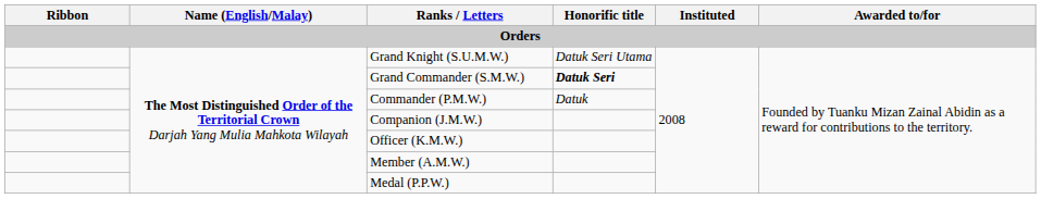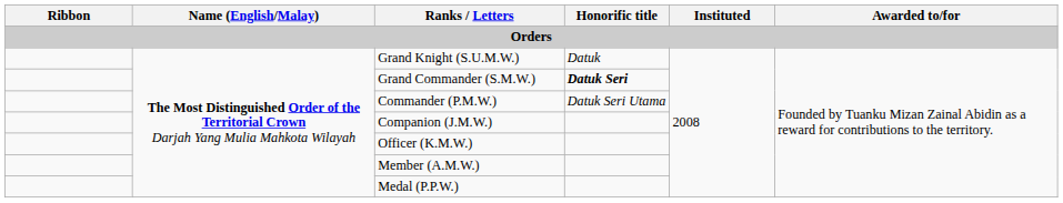 <table class="wikitable">
 <tr>
 <th width="144px">Ribbon</th>
 <th width="23%">Name (<a href='#'>English</a>/<a href='#'>Malay</a>)</th>
 <th width="18%">Ranks / <a href='#'>Letters</a></th>
 <th width="10%">Honorific title</th>
 <th width="10%">Instituted</th>
 <th>Awarded to/for</th>
 </tr>
 <tr>
 <th colspan=6 style="background-color:#cccccc">Orders</th>
 </tr>
 <tr>
 <td align=center></td>
 <td rowspan=7 style="text-align:center;"><strong>The Most Distinguished <a href='#'>Order of the Territorial Crown</a></strong><br><em>Darjah Yang Mulia Mahkota Wilayah</em></td>
 <td>Grand Knight (S.U.M.W.)</td>
-<td><em>Datuk Seri Utama</em></td>
+<td><em>Datuk</em></td>
 <td rowspan=7>2008</td>
 <td rowspan=7>Founded by Tuanku Mizan Zainal Abidin as a reward for contributions to the territory.</td>
 </tr>
 <tr>
 <td align=center></td>
 <td>Grand Commander (S.M.W.)</td>
 <td><strong><em>Datuk Seri</em></strong></td>
 </tr>
 <tr>
 <td align=center></td>
 <td>Commander (P.M.W.)</td>
-<td><em>Datuk</em></td>
+<td><em>Datuk Seri Utama</em></td>
 </tr>
 <tr>
 <td align=center></td>
 <td>Companion (J.M.W.)</td>
 <td></td>
 </tr>
 <tr>
 <td align=center></td>
 <td>Officer (K.M.W.)</td>
 <td></td>
 </tr>
 <tr>
 <td align=center></td>
 <td>Member (A.M.W.)</td>
 <td></td>
 </tr>
 <tr>
 <td align=center></td>
 <td>Medal (P.P.W.)</td>
 <td></td>
 </tr>
 </table>
